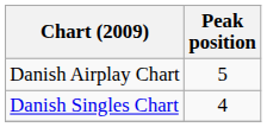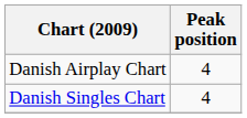 <table class="wikitable">
 <tr>
 <th>Chart (2009)</th>
 <th>Peak<br>position</th>
 </tr>
 <tr>
 <td>Danish Airplay Chart</td>
-<td align="center">5</td>
+<td align="center">4</td>
 </tr>
 <tr>
 <td><a href='#'>Danish Singles Chart</a></td>
 <td align="center">4</td>
 </tr>
 <tr>
 </tr>
 </table>
